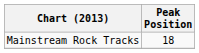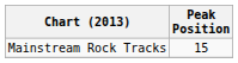 <table class="wikitable">
 <tr>
 <th>Chart (2013)</th>
 <th>Peak<br>Position</th>
 </tr>
 <tr>
 <td>Mainstream Rock Tracks</td>
-<td style="text-align:center;">18</td>
+<td style="text-align:center;">15</td>
 </tr>
 <tr>
 </tr>
 </table>
